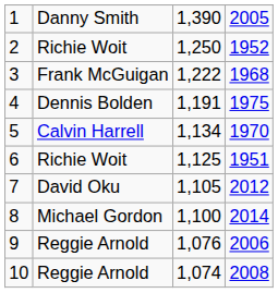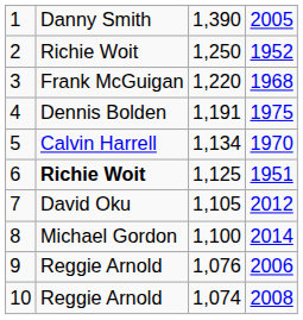 <table class="wikitable">
 <tr>
 </tr>
 <tr>
 <td>1</td>
 <td>Danny Smith</td>
 <td>1,390</td>
 <td><a href='#'>2005</a></td>
 </tr>
 <tr>
 <td>2</td>
 <td>Richie Woit</td>
 <td>1,250</td>
 <td><a href='#'>1952</a></td>
 </tr>
 <tr>
 <td>3</td>
 <td>Frank McGuigan</td>
-<td>1,222</td>
+<td>1,220</td>
 <td><a href='#'>1968</a></td>
 </tr>
 <tr>
 <td>4</td>
 <td>Dennis Bolden</td>
 <td>1,191</td>
 <td><a href='#'>1975</a></td>
 </tr>
 <tr>
 <td>5</td>
 <td><a href='#'>Calvin Harrell</a></td>
 <td>1,134</td>
 <td><a href='#'>1970</a></td>
 </tr>
 <tr>
 <td>6</td>
-<td>Richie Woit</td>
+<td><strong>Richie Woit</strong></td>
 <td>1,125</td>
 <td><a href='#'>1951</a></td>
 </tr>
 <tr>
 <td>7</td>
 <td>David Oku</td>
 <td>1,105</td>
 <td><a href='#'>2012</a></td>
 </tr>
 <tr>
 <td>8</td>
 <td>Michael Gordon</td>
 <td>1,100</td>
 <td><a href='#'>2014</a></td>
 </tr>
 <tr>
 <td>9</td>
 <td>Reggie Arnold</td>
 <td>1,076</td>
 <td><a href='#'>2006</a></td>
 </tr>
 <tr>
 <td>10</td>
 <td>Reggie Arnold</td>
 <td>1,074</td>
 <td><a href='#'>2008</a></td>
 </tr>
 </table>
